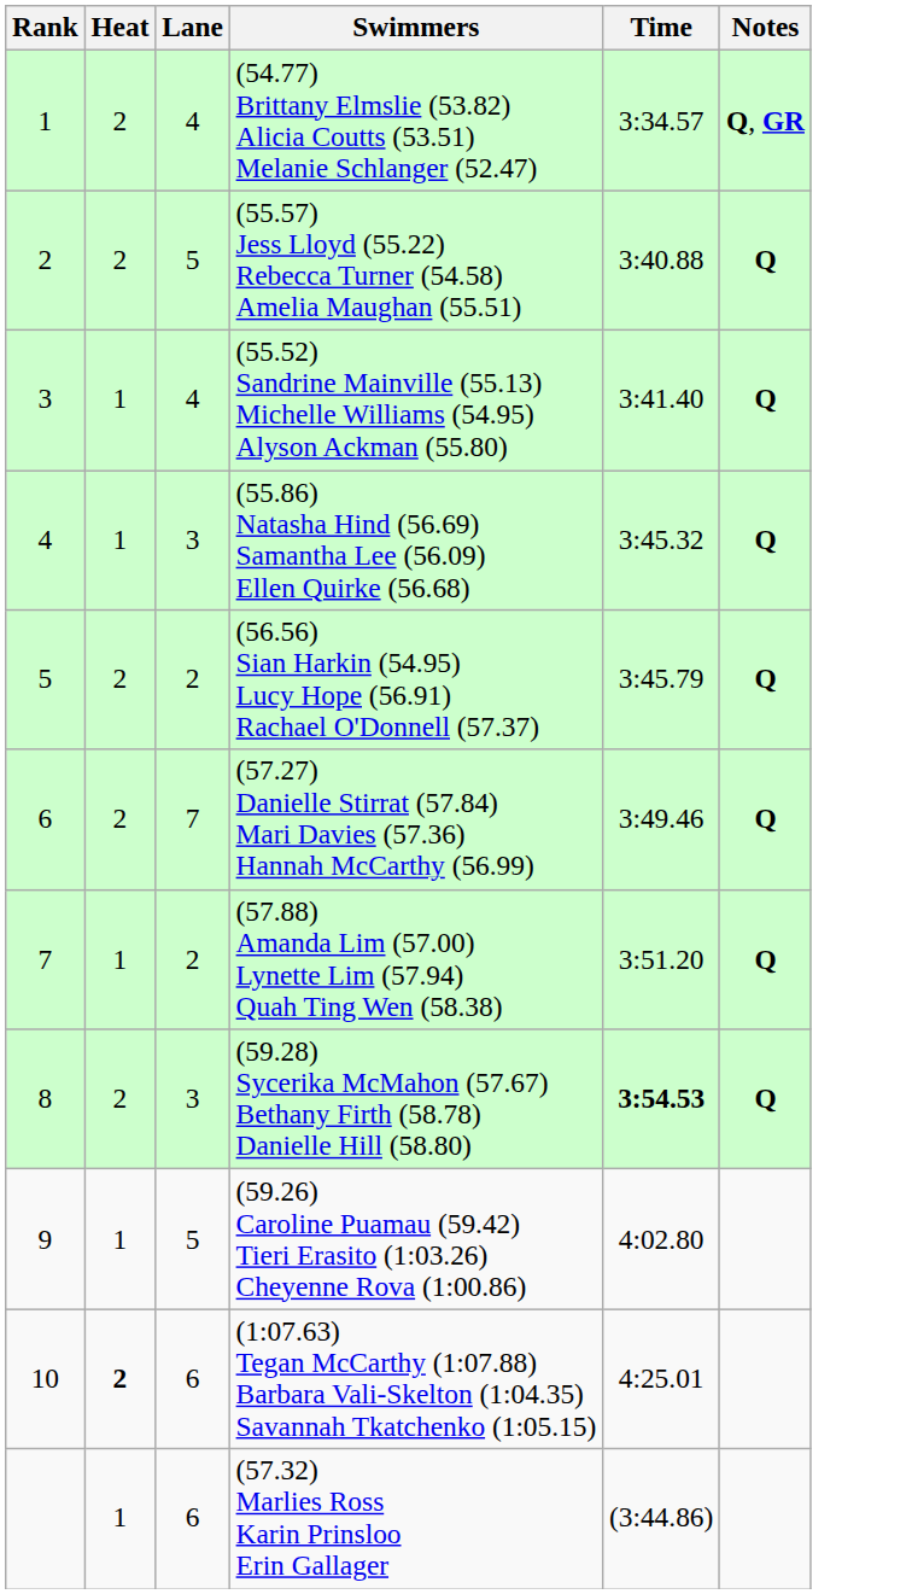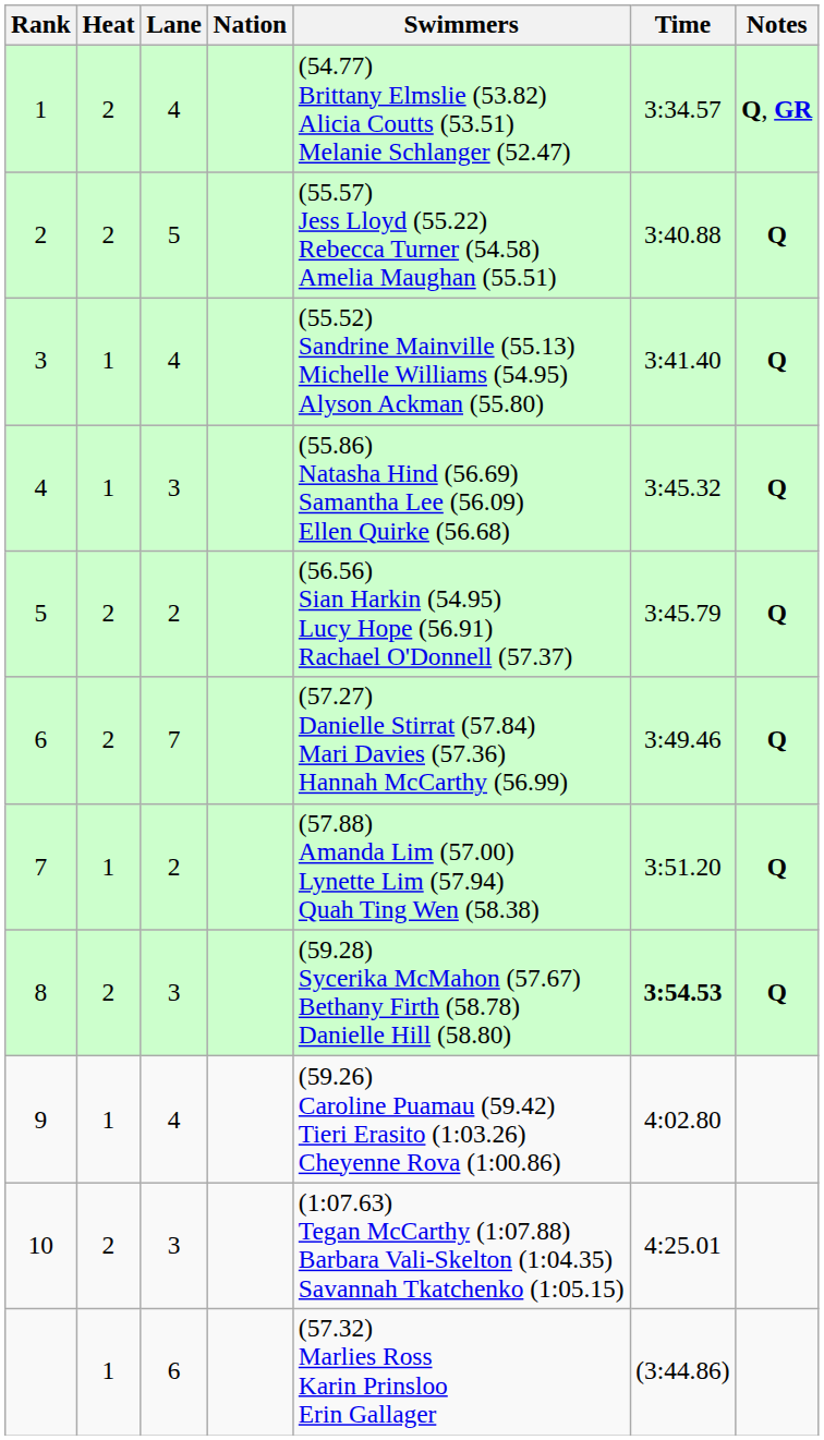 <table class="wikitable sortable" style="text-align:center">
 <tr>
 <th>Rank</th>
 <th>Heat</th>
 <th>Lane</th>
+<th>Nation</th>
 <th>Swimmers</th>
 <th>Time</th>
 <th>Notes</th>
 </tr>
 <tr bgcolor=ccffcc>
 <td>1</td>
 <td>2</td>
 <td>4</td>
+<td align=left></td>
 <td align=left> (54.77)<br><a href='#'>Brittany Elmslie</a> (53.82)<br><a href='#'>Alicia Coutts</a> (53.51)<br><a href='#'>Melanie Schlanger</a> (52.47)</td>
 <td>3:34.57</td>
 <td><strong>Q</strong>, <strong><a href='#'>GR</a></strong></td>
 </tr>
 <tr bgcolor=ccffcc>
 <td>2</td>
 <td>2</td>
 <td>5</td>
+<td align=left></td>
 <td align=left> (55.57)<br><a href='#'>Jess Lloyd</a> (55.22)<br><a href='#'>Rebecca Turner</a> (54.58)<br><a href='#'>Amelia Maughan</a> (55.51)</td>
 <td>3:40.88</td>
 <td><strong>Q</strong></td>
 </tr>
 <tr bgcolor=ccffcc>
 <td>3</td>
 <td>1</td>
 <td>4</td>
+<td align=left></td>
 <td align=left> (55.52)<br><a href='#'>Sandrine Mainville</a> (55.13)<br><a href='#'>Michelle Williams</a> (54.95)<br><a href='#'>Alyson Ackman</a> (55.80)</td>
 <td>3:41.40</td>
 <td><strong>Q</strong></td>
 </tr>
 <tr bgcolor=ccffcc>
 <td>4</td>
 <td>1</td>
 <td>3</td>
+<td align=left></td>
 <td align=left> (55.86)<br><a href='#'>Natasha Hind</a> (56.69)<br><a href='#'>Samantha Lee</a> (56.09)<br><a href='#'>Ellen Quirke</a> (56.68)</td>
 <td>3:45.32</td>
 <td><strong>Q</strong></td>
 </tr>
 <tr bgcolor=ccffcc>
 <td>5</td>
 <td>2</td>
 <td>2</td>
+<td align=left></td>
 <td align=left> (56.56)<br><a href='#'>Sian Harkin</a> (54.95)<br><a href='#'>Lucy Hope</a> (56.91)<br><a href='#'>Rachael O'Donnell</a> (57.37)</td>
 <td>3:45.79</td>
 <td><strong>Q</strong></td>
 </tr>
 <tr bgcolor=ccffcc>
 <td>6</td>
 <td>2</td>
 <td>7</td>
+<td align=left></td>
 <td align=left> (57.27)<br><a href='#'>Danielle Stirrat</a> (57.84)<br><a href='#'>Mari Davies</a> (57.36)<br><a href='#'>Hannah McCarthy</a> (56.99)</td>
 <td>3:49.46</td>
 <td><strong>Q</strong></td>
 </tr>
 <tr bgcolor=ccffcc>
 <td>7</td>
 <td>1</td>
 <td>2</td>
+<td align=left></td>
 <td align=left> (57.88)<br><a href='#'>Amanda Lim</a> (57.00)<br><a href='#'>Lynette Lim</a> (57.94)<br><a href='#'>Quah Ting Wen</a> (58.38)</td>
 <td>3:51.20</td>
 <td><strong>Q</strong></td>
 </tr>
 <tr bgcolor=ccffcc>
 <td>8</td>
 <td>2</td>
 <td>3</td>
+<td align=left></td>
 <td align=left> (59.28)<br><a href='#'>Sycerika McMahon</a> (57.67)<br><a href='#'>Bethany Firth</a> (58.78)<br><a href='#'>Danielle Hill</a> (58.80)</td>
 <td><strong>3:54.53</strong></td>
 <td><strong>Q</strong></td>
 </tr>
 <tr>
 <td>9</td>
 <td>1</td>
-<td>5</td>
+<td>4</td>
+<td align=left></td>
 <td align=left> (59.26)<br><a href='#'>Caroline Puamau</a> (59.42)<br><a href='#'>Tieri Erasito</a> (1:03.26)<br><a href='#'>Cheyenne Rova</a> (1:00.86)</td>
 <td>4:02.80</td>
 <td></td>
 </tr>
 <tr>
 <td>10</td>
-<td><strong>2</strong></td>
-<td>6</td>
+<td>2</td>
+<td>3</td>
+<td align=left></td>
 <td align=left> (1:07.63)<br><a href='#'>Tegan McCarthy</a> (1:07.88)<br><a href='#'>Barbara Vali-Skelton</a> (1:04.35)<br><a href='#'>Savannah Tkatchenko</a> (1:05.15)</td>
 <td>4:25.01</td>
 <td></td>
 </tr>
 <tr>
 <td></td>
 <td>1</td>
 <td>6</td>
+<td align=left></td>
 <td align=left> (57.32)<br><a href='#'>Marlies Ross</a><br><a href='#'>Karin Prinsloo</a><br><a href='#'>Erin Gallager</a></td>
 <td> (3:44.86)</td>
 <td></td>
 </tr>
 </table>
